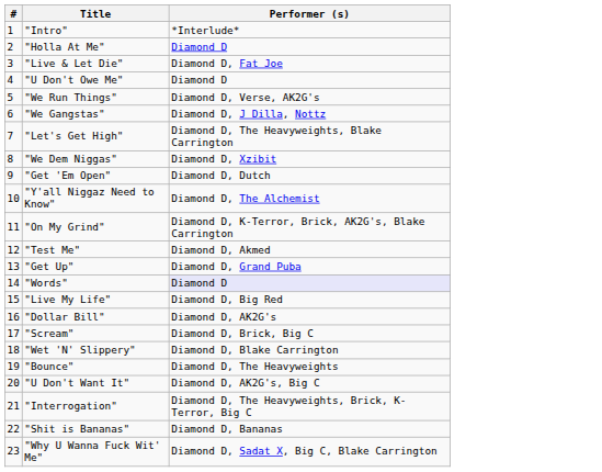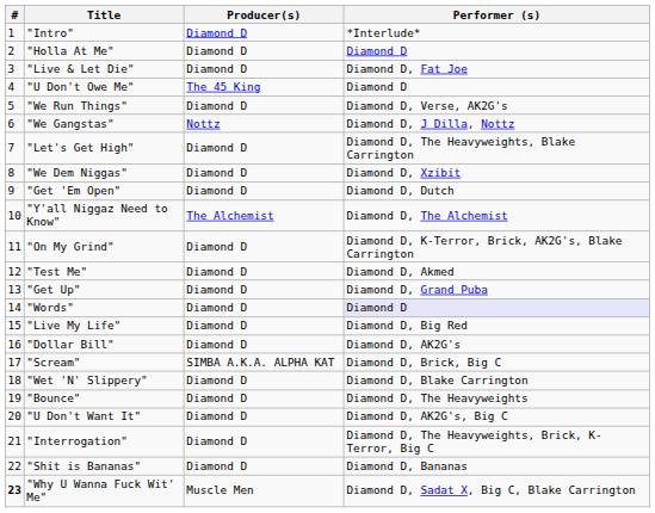 <table class="wikitable">
 <tr>
 <th align="center" width="10">#</th>
 <th align="center" width="180">Title</th>
+<th align="center" width="180">Producer(s)</th>
 <th align="center" width="350">Performer (s)</th>
 </tr>
 <tr>
 <td>1</td>
 <td>"Intro"</td>
+<td><a href='#'>Diamond D</a></td>
 <td>*Interlude*</td>
 </tr>
 <tr>
 <td>2</td>
 <td>"Holla At Me"</td>
+<td>Diamond D</td>
 <td><a href='#'>Diamond D</a></td>
 </tr>
 <tr>
 <td>3</td>
 <td>"Live & Let Die"</td>
+<td>Diamond D</td>
 <td>Diamond D, <a href='#'>Fat Joe</a></td>
 </tr>
 <tr>
 <td>4</td>
 <td>"U Don't Owe Me"</td>
+<td><a href='#'>The 45 King</a></td>
 <td>Diamond D</td>
 </tr>
 <tr>
 <td>5</td>
 <td>"We Run Things"</td>
+<td>Diamond D</td>
 <td>Diamond D, Verse, AK2G's</td>
 </tr>
 <tr>
 <td>6</td>
 <td>"We Gangstas"</td>
+<td><a href='#'>Nottz</a></td>
 <td>Diamond D, <a href='#'>J Dilla</a>, <a href='#'>Nottz</a></td>
 </tr>
 <tr>
 <td>7</td>
 <td>"Let's Get High"</td>
+<td>Diamond D</td>
 <td>Diamond D, The Heavyweights, Blake Carrington</td>
 </tr>
 <tr>
 <td>8</td>
 <td>"We Dem Niggas"</td>
+<td>Diamond D</td>
 <td>Diamond D, <a href='#'>Xzibit</a></td>
 </tr>
 <tr>
 <td>9</td>
 <td>"Get 'Em Open"</td>
+<td>Diamond D</td>
 <td>Diamond D, Dutch</td>
 </tr>
 <tr>
 <td>10</td>
 <td>"Y'all Niggaz Need to Know"</td>
+<td><a href='#'>The Alchemist</a></td>
 <td>Diamond D, <a href='#'>The Alchemist</a></td>
 </tr>
 <tr>
 <td>11</td>
 <td>"On My Grind"</td>
+<td>Diamond D</td>
 <td>Diamond D, K-Terror, Brick, AK2G's, Blake Carrington</td>
 </tr>
 <tr>
 <td>12</td>
 <td>"Test Me"</td>
+<td>Diamond D</td>
 <td>Diamond D, Akmed</td>
 </tr>
 <tr>
 <td>13</td>
 <td>"Get Up"</td>
+<td>Diamond D</td>
 <td>Diamond D, <a href='#'>Grand Puba</a></td>
 </tr>
 <tr>
 <td>14</td>
 <td>"Words"</td>
+<td>Diamond D</td>
 <td style="background: lavender;">Diamond D</td>
 </tr>
 <tr>
 <td>15</td>
 <td>"Live My Life"</td>
+<td>Diamond D</td>
 <td>Diamond D, Big Red</td>
 </tr>
 <tr>
 <td>16</td>
 <td>"Dollar Bill"</td>
+<td>Diamond D</td>
 <td>Diamond D, AK2G's</td>
 </tr>
 <tr>
 <td>17</td>
 <td>"Scream"</td>
+<td>SIMBA A.K.A. ALPHA KAT</td>
 <td>Diamond D, Brick, Big C</td>
 </tr>
 <tr>
 <td>18</td>
 <td>"Wet 'N' Slippery"</td>
+<td>Diamond D</td>
 <td>Diamond D, Blake Carrington</td>
 </tr>
 <tr>
 <td>19</td>
 <td>"Bounce"</td>
+<td>Diamond D</td>
 <td>Diamond D, The Heavyweights</td>
 </tr>
 <tr>
 <td>20</td>
 <td>"U Don't Want It"</td>
+<td>Diamond D</td>
 <td>Diamond D, AK2G's, Big C</td>
 </tr>
 <tr>
 <td>21</td>
 <td>"Interrogation"</td>
+<td>Diamond D</td>
 <td>Diamond D, The Heavyweights, Brick, K-Terror, Big C</td>
 </tr>
 <tr>
 <td>22</td>
 <td>"Shit is Bananas"</td>
+<td>Diamond D</td>
 <td>Diamond D, Bananas</td>
 </tr>
 <tr>
-<td>23</td>
+<td><strong>23</strong></td>
 <td>"Why U Wanna Fuck Wit' Me"</td>
+<td>Muscle Men</td>
 <td>Diamond D, <a href='#'>Sadat X</a>, Big C, Blake Carrington</td>
 </tr>
 </table>
